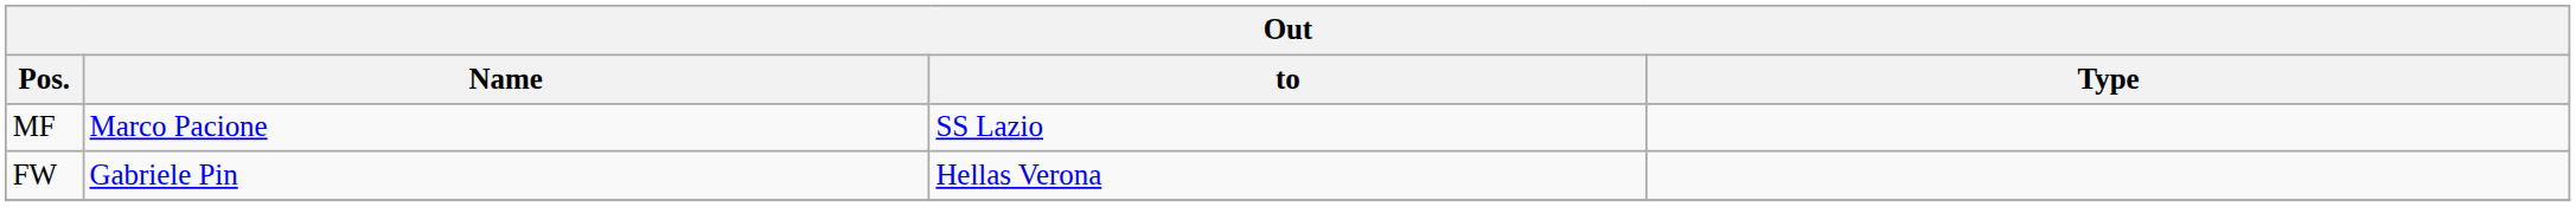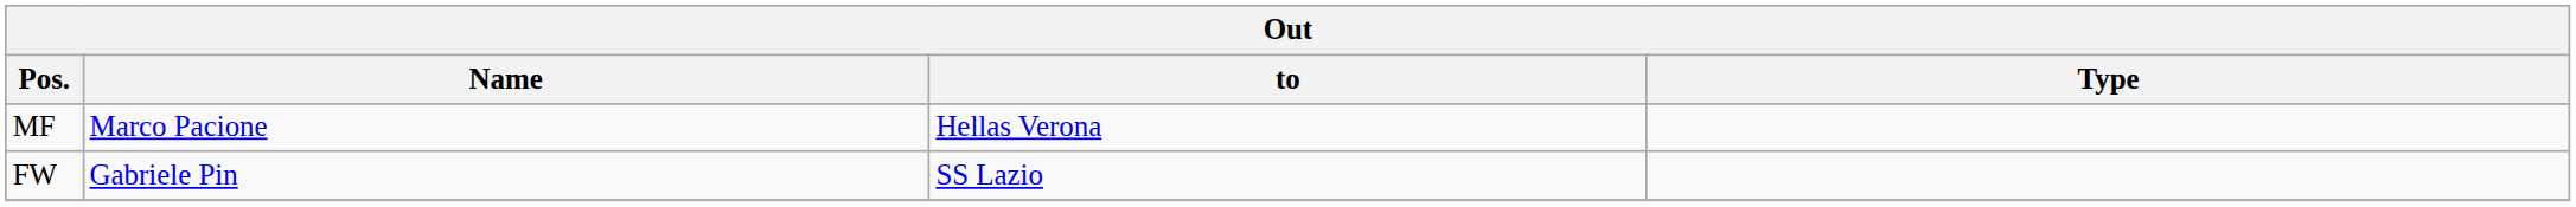 <table class="wikitable" style="font-size:90%;width:99%;">
 <tr>
 <th colspan="4">Out</th>
 </tr>
 <tr>
 <th width=3%>Pos.</th>
 <th width=33%>Name</th>
 <th width=28%>to</th>
 <th width=36%>Type</th>
 </tr>
 <tr>
 <td>MF</td>
 <td><a href='#'>Marco Pacione</a></td>
-<td><a href='#'>SS Lazio</a></td>
+<td><a href='#'>Hellas Verona</a></td>
 <td></td>
 </tr>
 <tr>
 <td>FW</td>
 <td><a href='#'>Gabriele Pin</a></td>
-<td><a href='#'>Hellas Verona</a></td>
+<td><a href='#'>SS Lazio</a></td>
 <td></td>
 </tr>
 <tr>
 </tr>
 </table>
